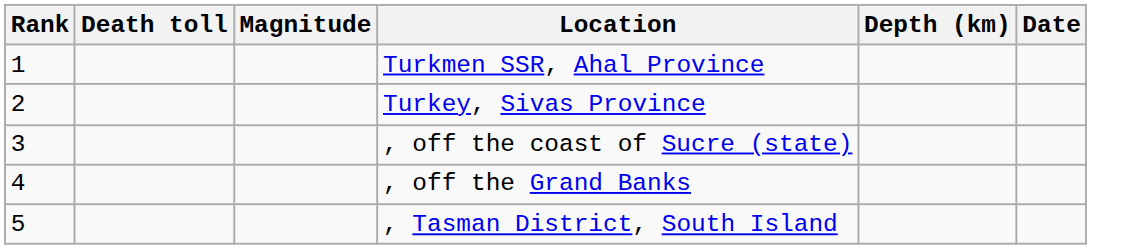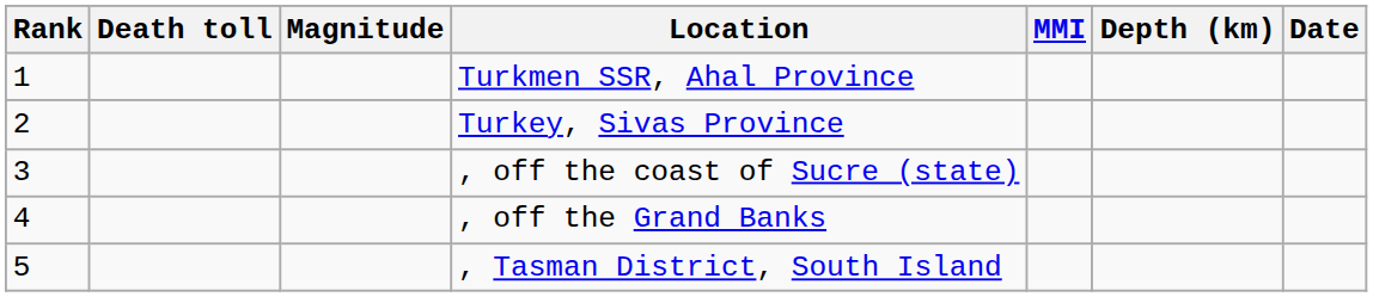 <table class="sortable wikitable" style="font-size:100%;">
 <tr>
 <th>Rank</th>
 <th>Death toll</th>
 <th>Magnitude</th>
 <th>Location</th>
+<th><a href='#'>MMI</a></th>
 <th>Depth (km)</th>
 <th>Date</th>
 </tr>
 <tr>
 <td>1</td>
 <td></td>
 <td></td>
 <td> <a href='#'>Turkmen SSR</a>, <a href='#'>Ahal Province</a></td>
 <td></td>
 <td></td>
+<td></td>
 </tr>
 <tr>
 <td>2</td>
 <td></td>
 <td></td>
 <td> <a href='#'>Turkey</a>, <a href='#'>Sivas Province</a></td>
+<td></td>
 <td></td>
 <td></td>
 </tr>
 <tr>
 <td>3</td>
 <td></td>
 <td></td>
 <td>, off the coast of <a href='#'>Sucre (state)</a></td>
 <td></td>
 <td></td>
+<td></td>
 </tr>
 <tr>
 <td>4</td>
 <td></td>
 <td></td>
 <td>, off the <a href='#'>Grand Banks</a></td>
+<td></td>
 <td></td>
 <td></td>
 </tr>
 <tr>
 <td>5</td>
 <td></td>
 <td></td>
 <td>, <a href='#'>Tasman District</a>, <a href='#'>South Island</a></td>
 <td></td>
 <td></td>
+<td></td>
 </tr>
 </table>
